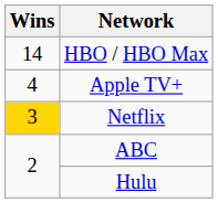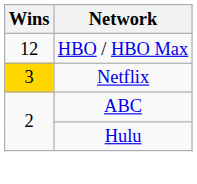 <table class="wikitable sortable" style="text-align: center; max-width:20em">
 <tr>
 <th scope="col">Wins</th>
 <th scope="col">Network</th>
 </tr>
 <tr>
-<td scope="row">14</td>
+<td scope="row">12</td>
 <td><a href='#'>HBO</a> / <a href='#'>HBO Max</a></td>
-</tr>
-<tr>
-<td scope="row">4</td>
-<td><a href='#'>Apple TV+</a></td>
 </tr>
 <tr>
 <td scope="row" style="background: gold;">3</td>
 <td><a href='#'>Netflix</a></td>
 </tr>
 <tr>
 <td scope="row" rowspan="2" scope="row">2</td>
 <td><a href='#'>ABC</a></td>
 </tr>
 <tr>
 <td><a href='#'>Hulu</a></td>
 </tr>
 </table>
